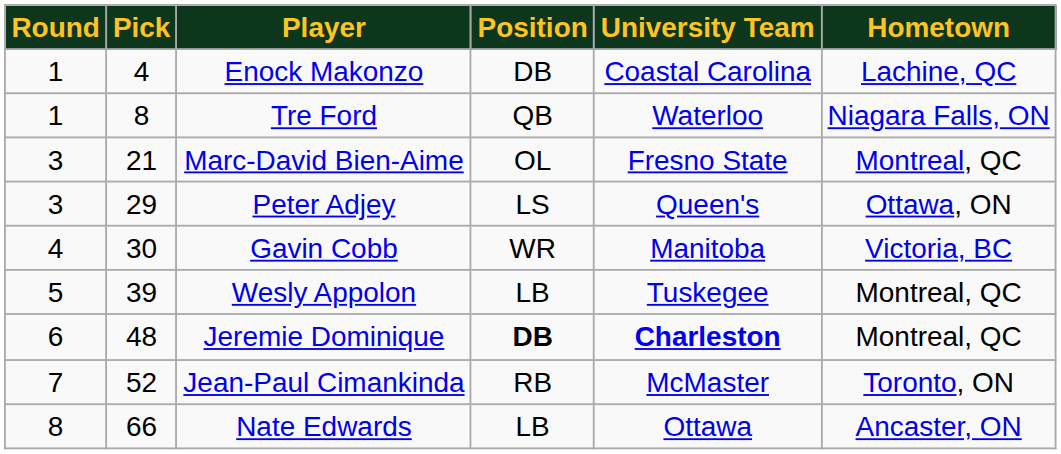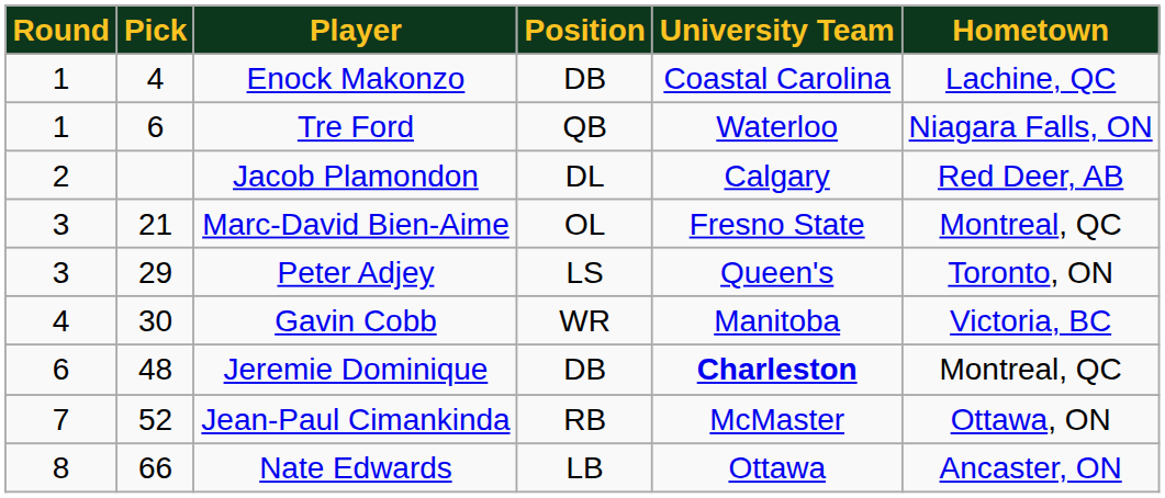 <table class="wikitable" style="font-size: 95%;">
 <tr>
 <th style="background:#0C371D;color:#ffc322;">Round</th>
 <th style="background:#0C371D;color:#ffc322;">Pick</th>
 <th style="background:#0C371D;color:#ffc322;">Player</th>
 <th style="background:#0C371D;color:#ffc322;">Position</th>
 <th style="background:#0C371D;color:#ffc322;">University Team</th>
 <th style="background:#0C371D;color:#ffc322;">Hometown</th>
 </tr>
 <tr align="center">
 <td align=center>1</td>
 <td>4</td>
 <td><a href='#'>Enock Makonzo</a></td>
 <td>DB</td>
 <td><a href='#'>Coastal Carolina</a></td>
 <td><a href='#'>Lachine, QC</a></td>
 </tr>
 <tr align="center">
 <td align=center>1</td>
-<td>8</td>
+<td>6</td>
 <td><a href='#'>Tre Ford</a></td>
 <td>QB</td>
 <td><a href='#'>Waterloo</a></td>
 <td><a href='#'>Niagara Falls, ON</a></td>
+</tr>
+<tr align="center">
+<td align=center>2</td>
+<td></td>
+<td><a href='#'>Jacob Plamondon</a></td>
+<td>DL</td>
+<td><a href='#'>Calgary</a></td>
+<td><a href='#'>Red Deer, AB</a></td>
 </tr>
 <tr align="center">
 <td align=center>3</td>
 <td>21</td>
 <td><a href='#'>Marc-David Bien-Aime</a></td>
 <td>OL</td>
 <td><a href='#'>Fresno State</a></td>
 <td><a href='#'>Montreal</a>, QC</td>
 </tr>
 <tr align="center">
 <td align=center>3</td>
 <td>29</td>
 <td><a href='#'>Peter Adjey</a></td>
 <td>LS</td>
 <td><a href='#'>Queen's</a></td>
-<td><a href='#'>Ottawa</a>, ON</td>
+<td><a href='#'>Toronto</a>, ON</td>
 </tr>
 <tr align="center">
 <td align=center>4</td>
 <td>30</td>
 <td><a href='#'>Gavin Cobb</a></td>
 <td>WR</td>
 <td><a href='#'>Manitoba</a></td>
 <td><a href='#'>Victoria, BC</a></td>
 </tr>
 <tr align="center">
-<td align=center>5</td>
-<td>39</td>
-<td><a href='#'>Wesly Appolon</a></td>
-<td>LB</td>
-<td><a href='#'>Tuskegee</a></td>
-<td>Montreal, QC</td>
-</tr>
-<tr align="center">
 <td align=center>6</td>
 <td>48</td>
 <td><a href='#'>Jeremie Dominique</a></td>
-<td><strong>DB</strong></td>
+<td>DB</td>
 <td><strong><a href='#'>Charleston</a></strong></td>
 <td>Montreal, QC</td>
 </tr>
 <tr align="center">
 <td align=center>7</td>
 <td>52</td>
 <td><a href='#'>Jean-Paul Cimankinda</a></td>
 <td>RB</td>
 <td><a href='#'>McMaster</a></td>
-<td><a href='#'>Toronto</a>, ON</td>
+<td><a href='#'>Ottawa</a>, ON</td>
 </tr>
 <tr align="center">
 <td align=center>8</td>
 <td>66</td>
 <td><a href='#'>Nate Edwards</a></td>
 <td>LB</td>
 <td><a href='#'>Ottawa</a></td>
 <td><a href='#'>Ancaster, ON</a></td>
 </tr>
 </table>
